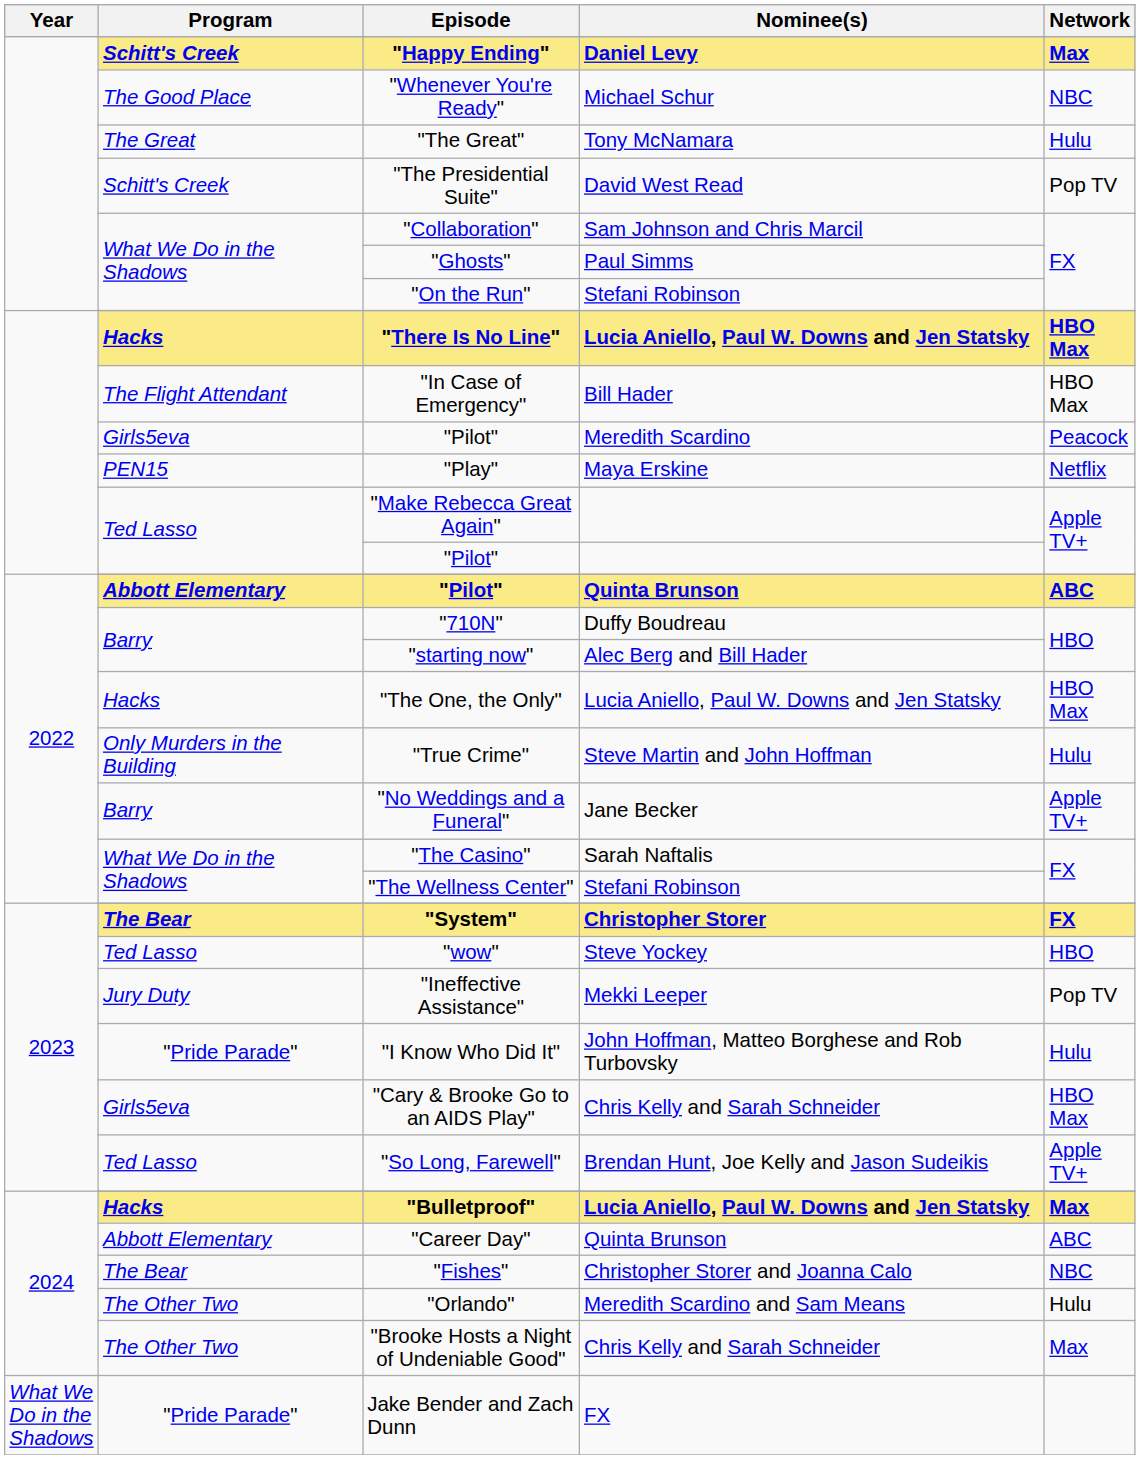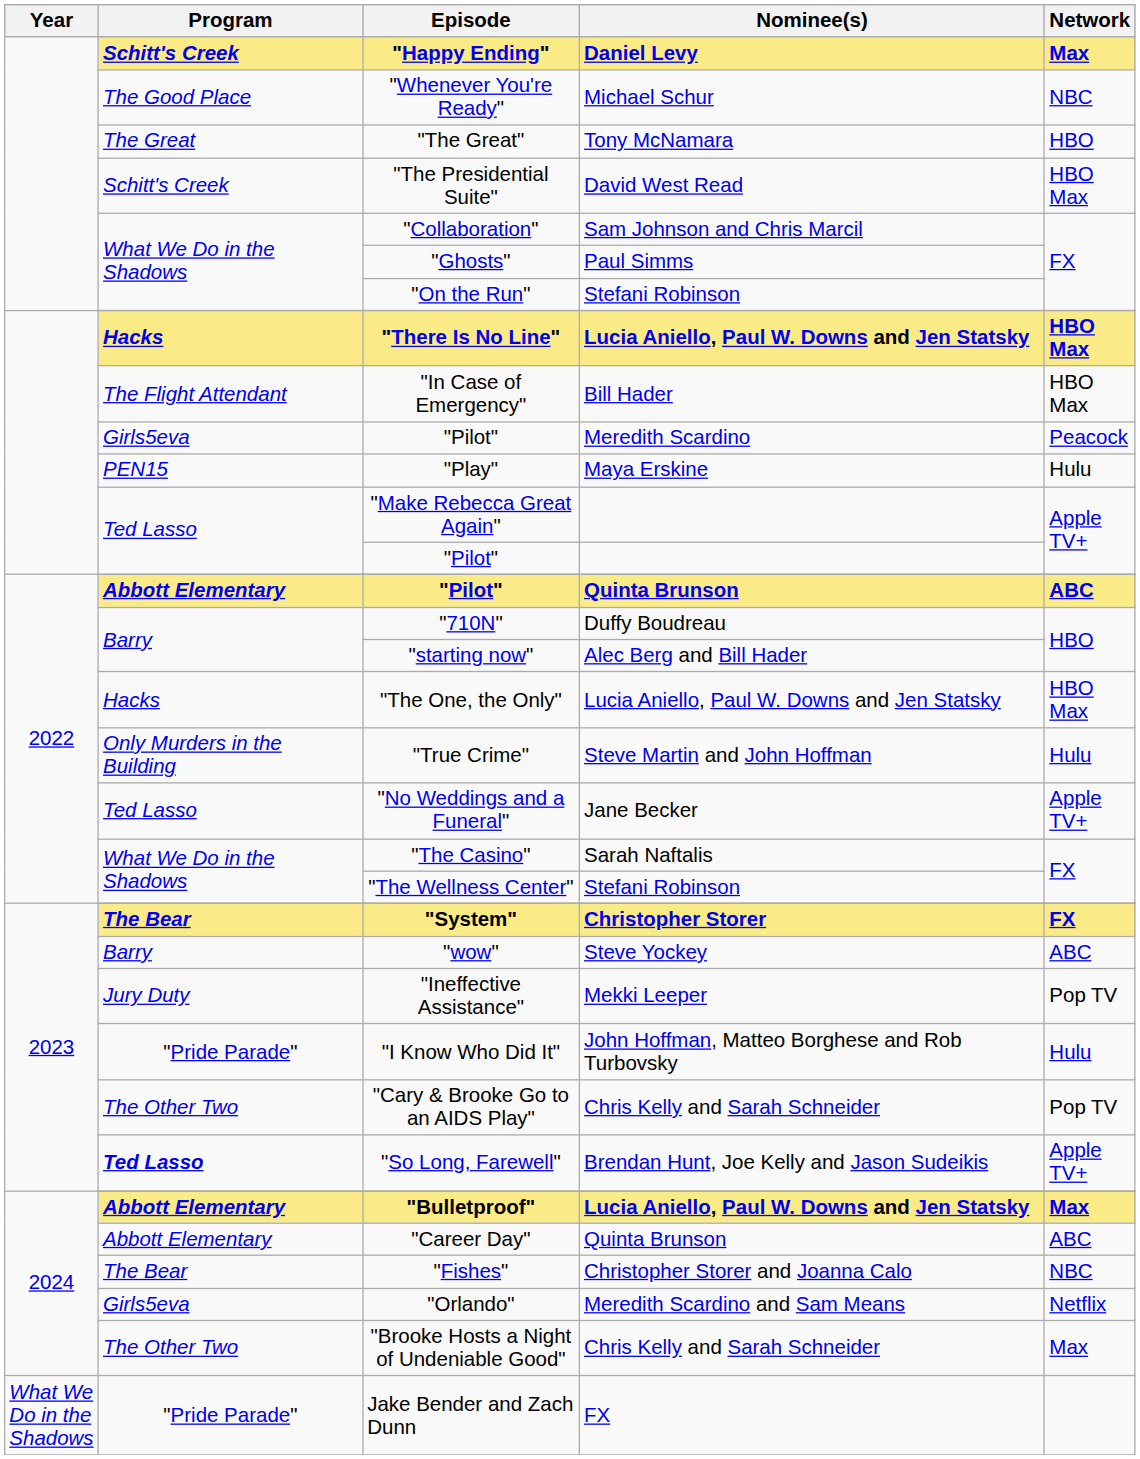 <table class="wikitable" style="width:100%">
 <tr bgcolor="#bebebe">
 <th width="5%">Year</th>
 <th width="25%">Program</th>
 <th width="20%">Episode</th>
 <th width="45%">Nominee(s)</th>
 <th width="5%">Network</th>
 </tr>
 <tr>
 <td rowspan="8"></td>
 </tr>
 <tr style="background:#FAEB86;">
 <td><strong><em><a href='#'>Schitt's Creek</a></em></strong></td>
 <td align=center><strong>"<a href='#'>Happy Ending</a>"</strong></td>
 <td><strong><a href='#'>Daniel Levy</a></strong></td>
 <td><strong><a href='#'>Max</a></strong></td>
 </tr>
 <tr>
 <td><em><a href='#'>The Good Place</a></em></td>
 <td align=center>"<a href='#'>Whenever You're Ready</a>"</td>
 <td><a href='#'>Michael Schur</a></td>
 <td><a href='#'>NBC</a></td>
 </tr>
 <tr>
 <td><em><a href='#'>The Great</a></em></td>
 <td align=center>"The Great"</td>
 <td><a href='#'>Tony McNamara</a></td>
-<td><a href='#'>Hulu</a></td>
+<td><a href='#'>HBO</a></td>
 </tr>
 <tr>
 <td><em><a href='#'>Schitt's Creek</a></em></td>
 <td align=center>"The Presidential Suite"</td>
 <td><a href='#'>David West Read</a></td>
-<td>Pop TV</td>
+<td><a href='#'>HBO Max</a></td>
 </tr>
 <tr>
 <td rowspan=3><em><a href='#'>What We Do in the Shadows</a></em></td>
 <td align=center>"<a href='#'>Collaboration</a>"</td>
 <td><a href='#'>Sam Johnson and Chris Marcil</a></td>
 <td rowspan=3><a href='#'>FX</a></td>
 </tr>
 <tr>
 <td align=center>"<a href='#'>Ghosts</a>"</td>
 <td><a href='#'>Paul Simms</a></td>
 </tr>
 <tr>
 <td align=center>"<a href='#'>On the Run</a>"</td>
 <td><a href='#'>Stefani Robinson</a></td>
 </tr>
 <tr>
 <td rowspan="7"></td>
 </tr>
 <tr style="background:#FAEB86;">
 <td><strong><em><a href='#'>Hacks</a></em></strong></td>
 <td align=center><strong>"<a href='#'>There Is No Line</a>"</strong></td>
 <td><strong><a href='#'>Lucia Aniello</a>, <a href='#'>Paul W. Downs</a> and <a href='#'>Jen Statsky</a></strong></td>
 <td><strong><a href='#'>HBO Max</a></strong></td>
 </tr>
 <tr>
 <td><em><a href='#'>The Flight Attendant</a></em></td>
 <td align=center>"In Case of Emergency"</td>
 <td><a href='#'>Bill Hader</a></td>
 <td>HBO Max</td>
 </tr>
 <tr>
 <td><em><a href='#'>Girls5eva</a></em></td>
 <td align=center>"Pilot"</td>
 <td><a href='#'>Meredith Scardino</a></td>
 <td><a href='#'>Peacock</a></td>
 </tr>
 <tr>
 <td><em><a href='#'>PEN15</a></em></td>
 <td align=center>"Play"</td>
 <td><a href='#'>Maya Erskine</a></td>
-<td><a href='#'>Netflix</a></td>
+<td>Hulu</td>
 </tr>
 <tr>
 <td rowspan=2><em><a href='#'>Ted Lasso</a></em></td>
 <td align=center>"<a href='#'>Make Rebecca Great Again</a>"</td>
 <td></td>
 <td rowspan=2><a href='#'>Apple TV+</a></td>
 </tr>
 <tr>
 <td align=center>"<a href='#'>Pilot</a>"</td>
 <td></td>
 </tr>
 <tr>
 <td rowspan="9" align=center><a href='#'>2022</a><br></td>
 </tr>
 <tr style="background:#FAEB86;">
 <td><strong><em><a href='#'>Abbott Elementary</a></em></strong></td>
 <td align=center><strong>"<a href='#'>Pilot</a>"</strong></td>
 <td><strong><a href='#'>Quinta Brunson</a></strong></td>
 <td><strong><a href='#'>ABC</a></strong></td>
 </tr>
 <tr>
 <td rowspan="2"><em><a href='#'>Barry</a></em></td>
 <td align=center>"<a href='#'>710N</a>"</td>
 <td>Duffy Boudreau</td>
 <td rowspan="2"><a href='#'>HBO</a></td>
 </tr>
 <tr>
 <td align=center>"<a href='#'>starting now</a>"</td>
 <td><a href='#'>Alec Berg</a> and <a href='#'>Bill Hader</a></td>
 </tr>
 <tr>
 <td><em><a href='#'>Hacks</a></em></td>
 <td align=center>"The One, the Only"</td>
 <td><a href='#'>Lucia Aniello</a>, <a href='#'>Paul W. Downs</a> and <a href='#'>Jen Statsky</a></td>
 <td><a href='#'>HBO Max</a></td>
 </tr>
 <tr>
 <td><em><a href='#'>Only Murders in the Building</a></em></td>
 <td align=center>"True Crime"</td>
 <td><a href='#'>Steve Martin</a> and <a href='#'>John Hoffman</a></td>
 <td><a href='#'>Hulu</a></td>
 </tr>
 <tr>
-<td><em><a href='#'>Barry</a></em></td>
+<td><em><a href='#'>Ted Lasso</a></em></td>
 <td align=center>"<a href='#'>No Weddings and a Funeral</a>"</td>
 <td>Jane Becker</td>
 <td><a href='#'>Apple TV+</a></td>
 </tr>
 <tr>
 <td rowspan=2><em><a href='#'>What We Do in the Shadows</a></em></td>
 <td align=center>"<a href='#'>The Casino</a>"</td>
 <td>Sarah Naftalis</td>
 <td rowspan=2><a href='#'>FX</a></td>
 </tr>
 <tr>
 <td align=center>"<a href='#'>The Wellness Center</a>"</td>
 <td><a href='#'>Stefani Robinson</a></td>
 </tr>
 <tr>
 <td rowspan="7" align=center><a href='#'>2023</a><br></td>
 </tr>
 <tr style="background:#FAEB86;">
 <td><strong><em><a href='#'>The Bear</a></em></strong></td>
 <td align=center><strong>"System"</strong></td>
 <td><strong><a href='#'>Christopher Storer</a></strong></td>
 <td><strong><a href='#'>FX</a></strong></td>
 </tr>
 <tr>
-<td><em><a href='#'>Ted Lasso</a></em></td>
+<td><em><a href='#'>Barry</a></em></td>
 <td align=center>"<a href='#'>wow</a>"</td>
 <td><a href='#'>Steve Yockey</a></td>
-<td><a href='#'>HBO</a></td>
+<td><a href='#'>ABC</a></td>
 </tr>
 <tr>
 <td><em><a href='#'>Jury Duty</a></em></td>
 <td align=center>"Ineffective Assistance"</td>
 <td><a href='#'>Mekki Leeper</a></td>
 <td>Pop TV</td>
 </tr>
 <tr>
 <td align=center>"<a href='#'>Pride Parade</a>"</td>
 <td align=center>"I Know Who Did It"</td>
 <td><a href='#'>John Hoffman</a>, Matteo Borghese and Rob Turbovsky</td>
 <td><a href='#'>Hulu</a></td>
 </tr>
 <tr>
-<td><em><a href='#'>Girls5eva</a></em></td>
+<td><em><a href='#'>The Other Two</a></em></td>
 <td align=center>"Cary & Brooke Go to an AIDS Play"</td>
 <td><a href='#'>Chris Kelly</a> and <a href='#'>Sarah Schneider</a></td>
-<td><a href='#'>HBO Max</a></td>
+<td>Pop TV</td>
 </tr>
 <tr>
-<td><em><a href='#'>Ted Lasso</a></em></td>
+<td><strong><em><a href='#'>Ted Lasso</a></em></strong></td>
 <td align=center>"<a href='#'>So Long, Farewell</a>"</td>
 <td><a href='#'>Brendan Hunt</a>, Joe Kelly and <a href='#'>Jason Sudeikis</a></td>
 <td><a href='#'>Apple TV+</a></td>
 </tr>
 <tr>
 <td rowspan="7" align=center><a href='#'>2024</a><br></td>
 </tr>
 <tr>
 </tr>
 <tr style="background:#FAEB86;">
-<td><strong><em><a href='#'>Hacks</a></em></strong></td>
+<td><strong><em><a href='#'>Abbott Elementary</a></em></strong></td>
 <td align=center><strong>"Bulletproof"</strong></td>
 <td><strong><a href='#'>Lucia Aniello</a>, <a href='#'>Paul W. Downs</a> and <a href='#'>Jen Statsky</a></strong></td>
 <td><strong><a href='#'>Max</a></strong></td>
 </tr>
 <tr>
 <td><em><a href='#'>Abbott Elementary</a></em></td>
 <td align=center>"Career Day"</td>
 <td><a href='#'>Quinta Brunson</a></td>
 <td><a href='#'>ABC</a></td>
 </tr>
 <tr>
 <td><em><a href='#'>The Bear</a></em></td>
 <td align=center>"<a href='#'>Fishes</a>"</td>
 <td><a href='#'>Christopher Storer</a> and <a href='#'>Joanna Calo</a></td>
 <td><a href='#'>NBC</a></td>
 </tr>
 <tr>
-<td><em><a href='#'>The Other Two</a></em></td>
+<td><em><a href='#'>Girls5eva</a></em></td>
 <td align=center>"Orlando"</td>
 <td><a href='#'>Meredith Scardino</a> and <a href='#'>Sam Means</a></td>
-<td>Hulu</td>
+<td><a href='#'>Netflix</a></td>
 </tr>
 <tr>
 <td><em><a href='#'>The Other Two</a></em></td>
 <td align=center>"Brooke Hosts a Night of Undeniable Good"</td>
 <td><a href='#'>Chris Kelly</a> and <a href='#'>Sarah Schneider</a></td>
 <td><a href='#'>Max</a></td>
 </tr>
 <tr>
 <td><em><a href='#'>What We Do in the Shadows</a></em></td>
 <td align=center>"<a href='#'>Pride Parade</a>"</td>
 <td>Jake Bender and Zach Dunn</td>
 <td><a href='#'>FX</a></td>
 </tr>
 </table>
